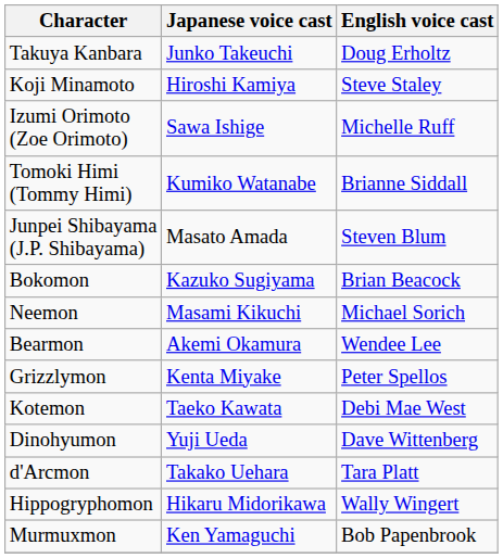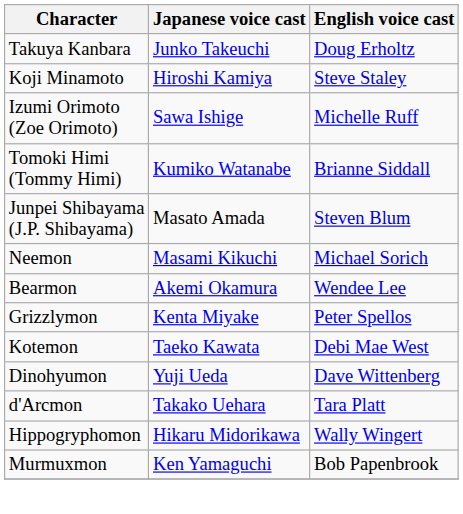 <table class="wikitable">
 <tr>
 <th>Character</th>
 <th>Japanese voice cast</th>
 <th>English voice cast</th>
 </tr>
 <tr>
 <td>Takuya Kanbara</td>
 <td><a href='#'>Junko Takeuchi</a></td>
 <td><a href='#'>Doug Erholtz</a></td>
 </tr>
 <tr>
 <td>Koji Minamoto</td>
 <td><a href='#'>Hiroshi Kamiya</a></td>
 <td><a href='#'>Steve Staley</a></td>
 </tr>
 <tr>
 <td>Izumi Orimoto<br>(Zoe Orimoto)</td>
 <td><a href='#'>Sawa Ishige</a></td>
 <td><a href='#'>Michelle Ruff</a></td>
 </tr>
 <tr>
 <td>Tomoki Himi<br>(Tommy Himi)</td>
 <td><a href='#'>Kumiko Watanabe</a></td>
 <td><a href='#'>Brianne Siddall</a></td>
 </tr>
 <tr>
 <td>Junpei Shibayama<br>(J.P. Shibayama)</td>
 <td>Masato Amada</td>
 <td><a href='#'>Steven Blum</a></td>
-</tr>
-<tr>
-<td>Bokomon</td>
-<td><a href='#'>Kazuko Sugiyama</a></td>
-<td><a href='#'>Brian Beacock</a></td>
 </tr>
 <tr>
 <td>Neemon</td>
 <td><a href='#'>Masami Kikuchi</a></td>
 <td><a href='#'>Michael Sorich</a></td>
 </tr>
 <tr>
 <td>Bearmon</td>
 <td><a href='#'>Akemi Okamura</a></td>
 <td><a href='#'>Wendee Lee</a></td>
 </tr>
 <tr>
 <td>Grizzlymon</td>
 <td><a href='#'>Kenta Miyake</a></td>
 <td><a href='#'>Peter Spellos</a></td>
 </tr>
 <tr>
 <td>Kotemon</td>
 <td><a href='#'>Taeko Kawata</a></td>
 <td><a href='#'>Debi Mae West</a></td>
 </tr>
 <tr>
 <td>Dinohyumon</td>
 <td><a href='#'>Yuji Ueda</a></td>
 <td><a href='#'>Dave Wittenberg</a></td>
 </tr>
 <tr>
 <td>d'Arcmon</td>
 <td><a href='#'>Takako Uehara</a></td>
 <td><a href='#'>Tara Platt</a></td>
 </tr>
 <tr>
 <td>Hippogryphomon</td>
 <td><a href='#'>Hikaru Midorikawa</a></td>
 <td><a href='#'>Wally Wingert</a></td>
 </tr>
 <tr>
 <td>Murmuxmon</td>
 <td><a href='#'>Ken Yamaguchi</a></td>
 <td>Bob Papenbrook</td>
 </tr>
 <tr>
 </tr>
 </table>
